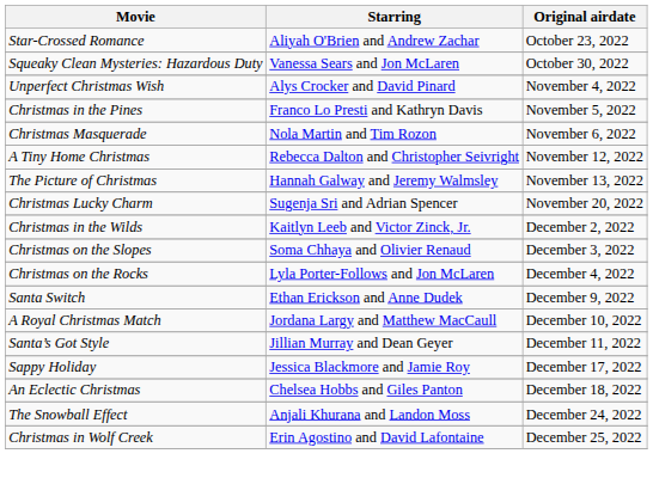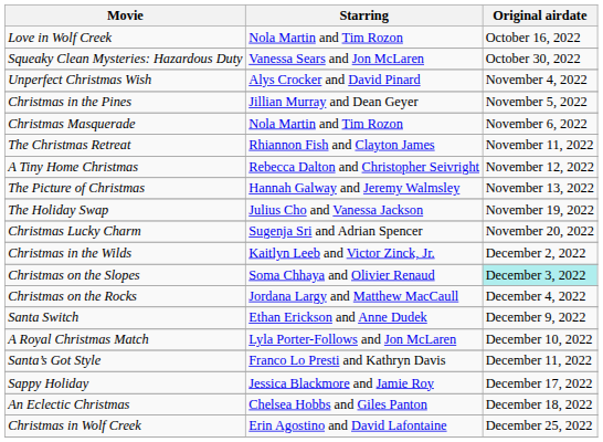 <table class="wikitable sortable">
 <tr>
 <th scope="col" class="unsortable">Movie</th>
 <th scope="col" class="unsortable">Starring</th>
 <th scope="col" class="unsortable">Original airdate</th>
 </tr>
 <tr>
-<td><em>Star-Crossed Romance</em></td>
-<td><a href='#'>Aliyah O'Brien</a> and <a href='#'>Andrew Zachar</a></td>
-<td>October 23, 2022</td>
+<td><em>Love in Wolf Creek</em></td>
+<td><a href='#'>Nola Martin</a> and <a href='#'>Tim Rozon</a></td>
+<td>October 16, 2022</td>
 </tr>
 <tr>
 </tr>
 <tr>
 <td><em>Squeaky Clean Mysteries: Hazardous Duty</em></td>
 <td><a href='#'>Vanessa Sears</a> and <a href='#'>Jon McLaren</a></td>
 <td>October 30, 2022</td>
 </tr>
 <tr>
 </tr>
 <tr>
 <td><em>Unperfect Christmas Wish</em></td>
 <td><a href='#'>Alys Crocker</a> and <a href='#'>David Pinard</a></td>
 <td>November 4, 2022</td>
 </tr>
 <tr>
 </tr>
 <tr>
 <td><em>Christmas in the Pines</em></td>
-<td><a href='#'>Franco Lo Presti</a> and Kathryn Davis</td>
+<td><a href='#'>Jillian Murray</a> and Dean Geyer</td>
 <td>November 5, 2022</td>
 </tr>
 <tr>
 </tr>
 <tr>
 <td><em>Christmas Masquerade</em></td>
 <td><a href='#'>Nola Martin</a> and <a href='#'>Tim Rozon</a></td>
 <td>November 6, 2022</td>
 </tr>
 <tr>
+</tr>
+<tr>
+<td><em>The Christmas Retreat</em></td>
+<td><a href='#'>Rhiannon Fish</a> and <a href='#'>Clayton James</a></td>
+<td>November 11, 2022</td>
 </tr>
 <tr>
 </tr>
 <tr>
 <td><em>A Tiny Home Christmas</em></td>
 <td><a href='#'>Rebecca Dalton</a> and <a href='#'>Christopher Seivright</a></td>
 <td>November 12, 2022</td>
 </tr>
 <tr>
 </tr>
 <tr>
 <td><em>The Picture of Christmas</em></td>
 <td><a href='#'>Hannah Galway</a> and <a href='#'>Jeremy Walmsley</a></td>
 <td>November 13, 2022</td>
 </tr>
 <tr>
+</tr>
+<tr>
+<td><em>The Holiday Swap</em></td>
+<td><a href='#'>Julius Cho</a> and <a href='#'>Vanessa Jackson</a></td>
+<td>November 19, 2022</td>
 </tr>
 <tr>
 </tr>
 <tr>
 <td><em>Christmas Lucky Charm</em></td>
 <td><a href='#'>Sugenja Sri</a> and Adrian Spencer</td>
 <td>November 20, 2022</td>
 </tr>
 <tr>
 </tr>
 <tr>
 <td><em>Christmas in the Wilds</em></td>
 <td><a href='#'>Kaitlyn Leeb</a> and <a href='#'>Victor Zinck, Jr.</a></td>
 <td>December 2, 2022</td>
 </tr>
 <tr>
 </tr>
 <tr>
 <td><em>Christmas on the Slopes</em></td>
 <td><a href='#'>Soma Chhaya</a> and <a href='#'>Olivier Renaud</a></td>
-<td>December 3, 2022</td>
+<td style="background: paleturquoise;">December 3, 2022</td>
 </tr>
 <tr>
 </tr>
 <tr>
 <td><em>Christmas on the Rocks</em></td>
-<td><a href='#'>Lyla Porter-Follows</a> and <a href='#'>Jon McLaren</a></td>
+<td><a href='#'>Jordana Largy</a> and <a href='#'>Matthew MacCaull</a></td>
 <td>December 4, 2022</td>
 </tr>
 <tr>
 </tr>
 <tr>
 <td><em>Santa Switch</em></td>
 <td><a href='#'>Ethan Erickson</a> and <a href='#'>Anne Dudek</a></td>
 <td>December 9, 2022</td>
 </tr>
 <tr>
 </tr>
 <tr>
 <td><em>A Royal Christmas Match</em></td>
-<td><a href='#'>Jordana Largy</a> and <a href='#'>Matthew MacCaull</a></td>
+<td><a href='#'>Lyla Porter-Follows</a> and <a href='#'>Jon McLaren</a></td>
 <td>December 10, 2022</td>
 </tr>
 <tr>
 </tr>
 <tr>
 <td><em>Santa’s Got Style</em></td>
-<td><a href='#'>Jillian Murray</a> and Dean Geyer</td>
+<td><a href='#'>Franco Lo Presti</a> and Kathryn Davis</td>
 <td>December 11, 2022</td>
 </tr>
 <tr>
 </tr>
 <tr>
 <td><em>Sappy Holiday</em></td>
 <td><a href='#'>Jessica Blackmore</a> and <a href='#'>Jamie Roy</a></td>
 <td>December 17, 2022</td>
 </tr>
 <tr>
 </tr>
 <tr>
 <td><em>An Eclectic Christmas</em></td>
 <td><a href='#'>Chelsea Hobbs</a> and <a href='#'>Giles Panton</a></td>
 <td>December 18, 2022</td>
 </tr>
 <tr>
 </tr>
 <tr>
-<td><em>The Snowball Effect</em></td>
-<td><a href='#'>Anjali Khurana</a> and <a href='#'>Landon Moss</a></td>
-<td>December 24, 2022</td>
-</tr>
-<tr>
 </tr>
 <tr>
 <td><em>Christmas in Wolf Creek</em></td>
 <td><a href='#'>Erin Agostino</a> and <a href='#'>David Lafontaine</a></td>
 <td>December 25, 2022</td>
 </tr>
 <tr>
 </tr>
 </table>
